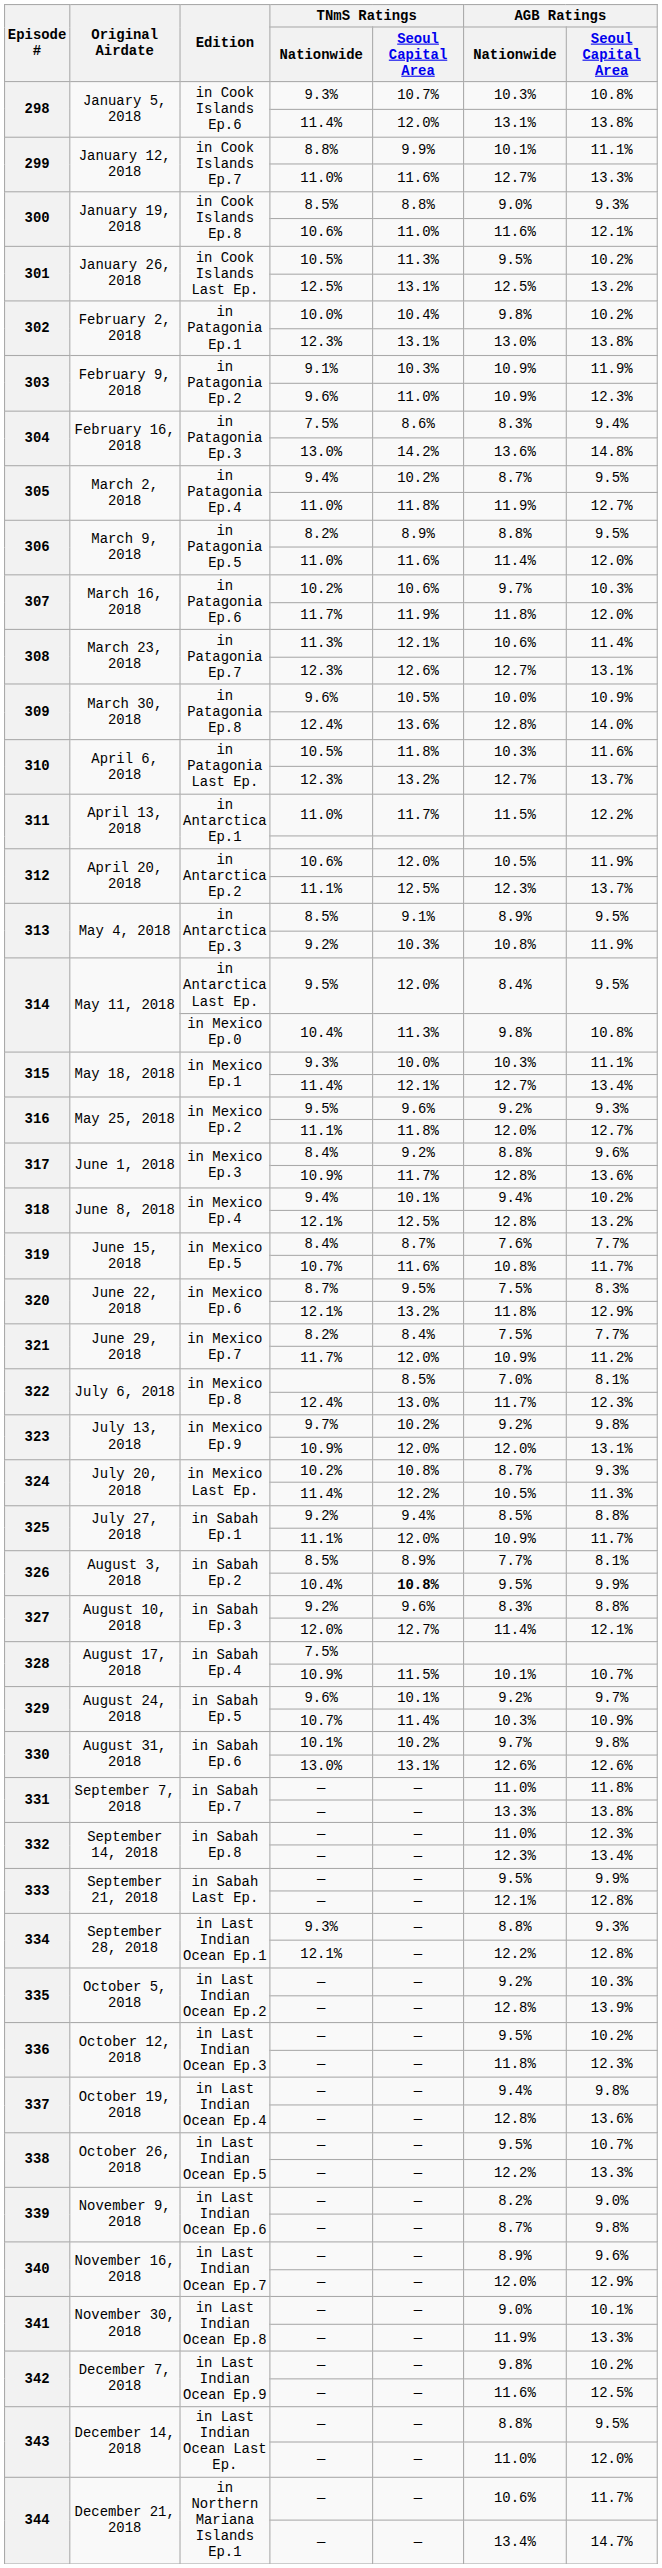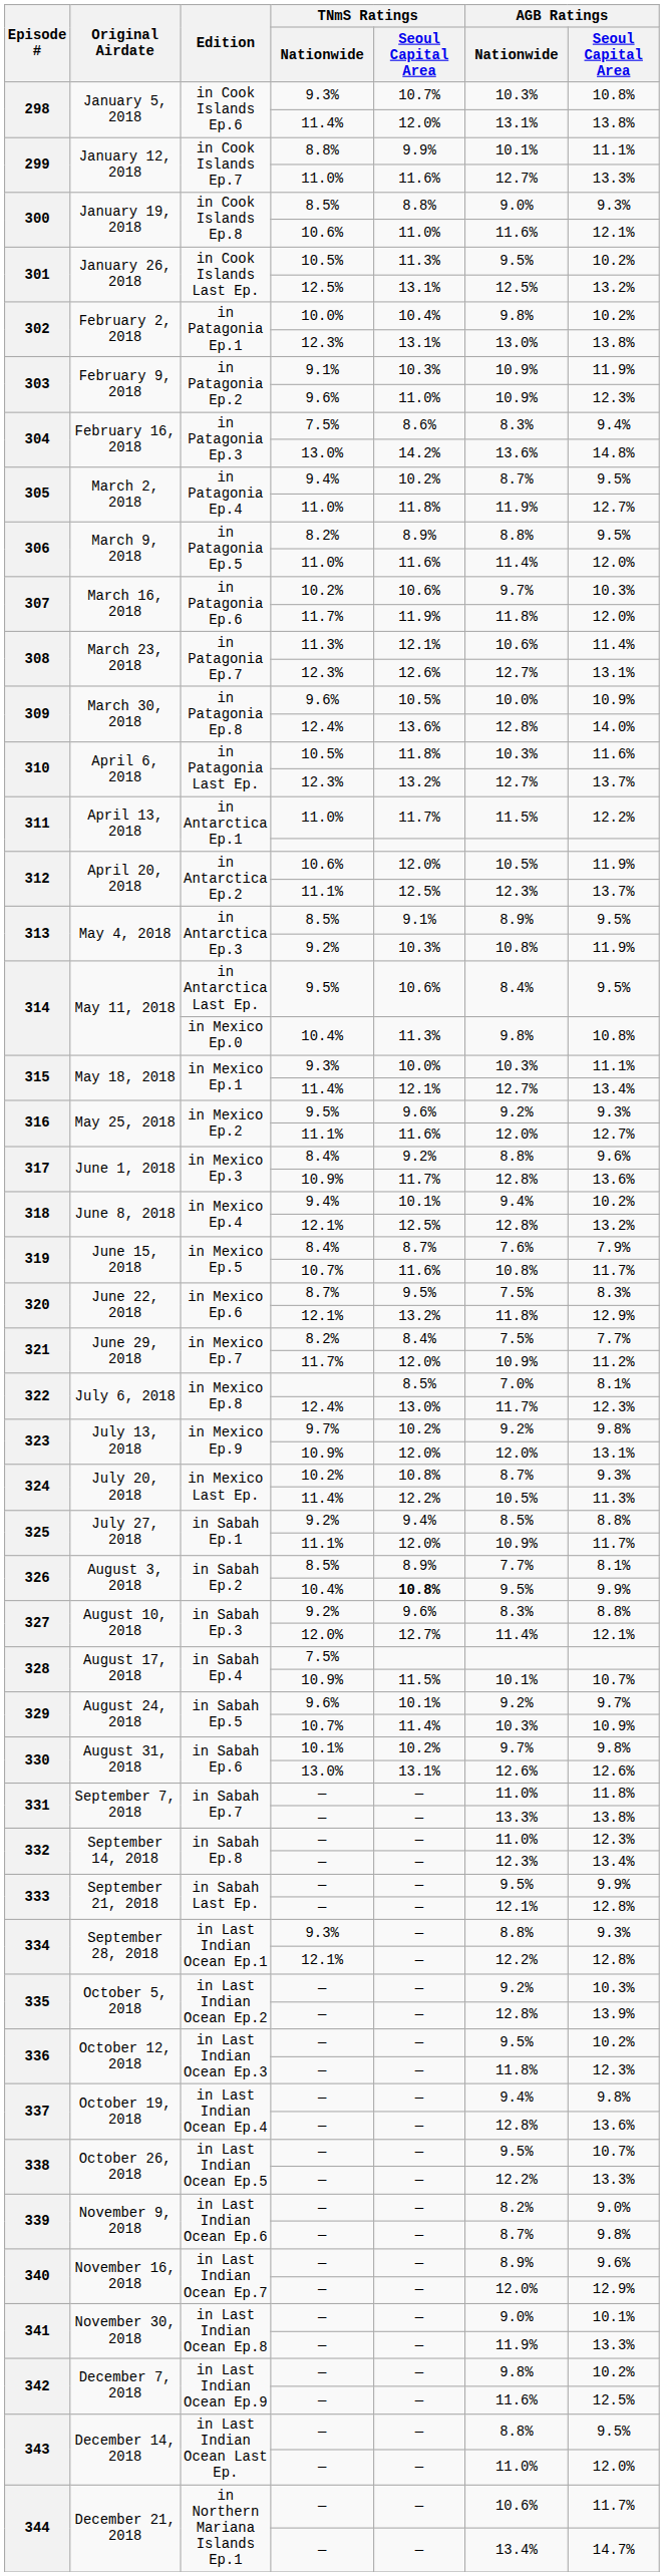 <table class="wikitable sortable" style="text-align:center;">
 <tr>
 <th rowspan="2" width=40>Episode #</th>
 <th rowspan="2" width=120>Original Airdate</th>
 <th rowspan="2">Edition</th>
 <th colspan="2">TNmS Ratings</th>
 <th colspan="2">AGB Ratings</th>
 </tr>
 <tr>
 <th width=100>Nationwide</th>
 <th width=100><a href='#'>Seoul Capital Area</a></th>
 <th width=100>Nationwide</th>
 <th width=100><a href='#'>Seoul Capital Area</a></th>
 </tr>
 <tr>
 <th rowspan=2>298</th>
 <td rowspan=2>January 5, 2018</td>
 <td rowspan=2>in Cook Islands Ep.6</td>
 <td>9.3%</td>
 <td>10.7%</td>
 <td>10.3%</td>
 <td>10.8%</td>
 </tr>
 <tr>
 <td>11.4%</td>
 <td>12.0%</td>
 <td>13.1%</td>
 <td>13.8%</td>
 </tr>
 <tr>
 <th rowspan=2>299</th>
 <td rowspan=2>January 12, 2018</td>
 <td rowspan=2>in Cook Islands Ep.7</td>
 <td>8.8%</td>
 <td>9.9%</td>
 <td>10.1%</td>
 <td>11.1%</td>
 </tr>
 <tr>
 <td>11.0%</td>
 <td>11.6%</td>
 <td>12.7%</td>
 <td>13.3%</td>
 </tr>
 <tr>
 <th rowspan=2>300</th>
 <td rowspan=2>January 19, 2018</td>
 <td rowspan=2>in Cook Islands Ep.8</td>
 <td>8.5%</td>
 <td>8.8%</td>
 <td>9.0%</td>
 <td>9.3%</td>
 </tr>
 <tr>
 <td>10.6%</td>
 <td>11.0%</td>
 <td>11.6%</td>
 <td>12.1%</td>
 </tr>
 <tr>
 <th rowspan=2>301</th>
 <td rowspan=2>January 26, 2018</td>
 <td rowspan=2>in Cook Islands Last Ep.</td>
 <td>10.5%</td>
 <td>11.3%</td>
 <td>9.5%</td>
 <td>10.2%</td>
 </tr>
 <tr>
 <td>12.5%</td>
 <td>13.1%</td>
 <td>12.5%</td>
 <td>13.2%</td>
 </tr>
 <tr>
 <th rowspan=2>302</th>
 <td rowspan=2>February 2, 2018</td>
 <td rowspan=2>in Patagonia Ep.1</td>
 <td>10.0%</td>
 <td>10.4%</td>
 <td>9.8%</td>
 <td>10.2%</td>
 </tr>
 <tr>
 <td>12.3%</td>
 <td>13.1%</td>
 <td>13.0%</td>
 <td>13.8%</td>
 </tr>
 <tr>
 <th rowspan=2>303</th>
 <td rowspan=2>February 9, 2018</td>
 <td rowspan=2>in Patagonia Ep.2</td>
 <td>9.1%</td>
 <td>10.3%</td>
 <td>10.9%</td>
 <td>11.9%</td>
 </tr>
 <tr>
 <td>9.6%</td>
 <td>11.0%</td>
 <td>10.9%</td>
 <td>12.3%</td>
 </tr>
 <tr>
 <th rowspan=2>304</th>
 <td rowspan=2>February 16, 2018</td>
 <td rowspan=2>in Patagonia Ep.3</td>
 <td>7.5%</td>
 <td>8.6%</td>
 <td>8.3%</td>
 <td>9.4%</td>
 </tr>
 <tr>
 <td>13.0%</td>
 <td>14.2%</td>
 <td>13.6%</td>
 <td>14.8%</td>
 </tr>
 <tr>
 <th rowspan=2>305</th>
 <td rowspan=2>March 2, 2018</td>
 <td rowspan=2>in Patagonia Ep.4</td>
 <td>9.4%</td>
 <td>10.2%</td>
 <td>8.7%</td>
 <td>9.5%</td>
 </tr>
 <tr>
 <td>11.0%</td>
 <td>11.8%</td>
 <td>11.9%</td>
 <td>12.7%</td>
 </tr>
 <tr>
 <th rowspan=2>306</th>
 <td rowspan=2>March 9, 2018</td>
 <td rowspan=2>in Patagonia Ep.5</td>
 <td>8.2%</td>
 <td>8.9%</td>
 <td>8.8%</td>
 <td>9.5%</td>
 </tr>
 <tr>
 <td>11.0%</td>
 <td>11.6%</td>
 <td>11.4%</td>
 <td>12.0%</td>
 </tr>
 <tr>
 <th rowspan=2>307</th>
 <td rowspan=2>March 16, 2018</td>
 <td rowspan=2>in Patagonia Ep.6</td>
 <td>10.2%</td>
 <td>10.6%</td>
 <td>9.7%</td>
 <td>10.3%</td>
 </tr>
 <tr>
 <td>11.7%</td>
 <td>11.9%</td>
 <td>11.8%</td>
 <td>12.0%</td>
 </tr>
 <tr>
 <th rowspan=2>308</th>
 <td rowspan=2>March 23, 2018</td>
 <td rowspan=2>in Patagonia Ep.7</td>
 <td>11.3%</td>
 <td>12.1%</td>
 <td>10.6%</td>
 <td>11.4%</td>
 </tr>
 <tr>
 <td>12.3%</td>
 <td>12.6%</td>
 <td>12.7%</td>
 <td>13.1%</td>
 </tr>
 <tr>
 <th rowspan=2>309</th>
 <td rowspan=2>March 30, 2018</td>
 <td rowspan=2>in Patagonia Ep.8</td>
 <td>9.6%</td>
 <td>10.5%</td>
 <td>10.0%</td>
 <td>10.9%</td>
 </tr>
 <tr>
 <td>12.4%</td>
 <td>13.6%</td>
 <td>12.8%</td>
 <td>14.0%</td>
 </tr>
 <tr>
 <th rowspan=2>310</th>
 <td rowspan=2>April 6, 2018</td>
 <td rowspan=2>in Patagonia Last Ep.</td>
 <td>10.5%</td>
 <td>11.8%</td>
 <td>10.3%</td>
 <td>11.6%</td>
 </tr>
 <tr>
 <td>12.3%</td>
 <td>13.2%</td>
 <td>12.7%</td>
 <td>13.7%</td>
 </tr>
 <tr>
 <th rowspan=2>311</th>
 <td rowspan=2>April 13, 2018</td>
 <td rowspan=2>in Antarctica Ep.1</td>
 <td>11.0%</td>
 <td>11.7%</td>
 <td>11.5%</td>
 <td>12.2%</td>
 </tr>
 <tr>
 <td></td>
 <td></td>
 <td></td>
 <td></td>
 </tr>
 <tr>
 <th rowspan=2>312</th>
 <td rowspan=2>April 20, 2018</td>
 <td rowspan=2>in Antarctica Ep.2</td>
 <td>10.6%</td>
 <td>12.0%</td>
 <td>10.5%</td>
 <td>11.9%</td>
 </tr>
 <tr>
 <td>11.1%</td>
 <td>12.5%</td>
 <td>12.3%</td>
 <td>13.7%</td>
 </tr>
 <tr>
 <th rowspan=2>313</th>
 <td rowspan=2>May 4, 2018</td>
 <td rowspan=2>in Antarctica Ep.3</td>
 <td>8.5%</td>
 <td>9.1%</td>
 <td>8.9%</td>
 <td>9.5%</td>
 </tr>
 <tr>
 <td>9.2%</td>
 <td>10.3%</td>
 <td>10.8%</td>
 <td>11.9%</td>
 </tr>
 <tr>
 <th rowspan=2>314</th>
 <td rowspan=2>May 11, 2018</td>
 <td>in Antarctica Last Ep.</td>
 <td>9.5%</td>
-<td>12.0%</td>
+<td>10.6%</td>
 <td>8.4%</td>
 <td>9.5%</td>
 </tr>
 <tr>
 <td>in Mexico Ep.0</td>
 <td>10.4%</td>
 <td>11.3%</td>
 <td>9.8%</td>
 <td>10.8%</td>
 </tr>
 <tr>
 <th rowspan=2>315</th>
 <td rowspan=2>May 18, 2018</td>
 <td rowspan=2>in Mexico Ep.1</td>
 <td>9.3%</td>
 <td>10.0%</td>
 <td>10.3%</td>
 <td>11.1%</td>
 </tr>
 <tr>
 <td>11.4%</td>
 <td>12.1%</td>
 <td>12.7%</td>
 <td>13.4%</td>
 </tr>
 <tr>
 <th rowspan=2>316</th>
 <td rowspan=2>May 25, 2018</td>
 <td rowspan=2>in Mexico Ep.2</td>
 <td>9.5%</td>
 <td>9.6%</td>
 <td>9.2%</td>
 <td>9.3%</td>
 </tr>
 <tr>
 <td>11.1%</td>
-<td>11.8%</td>
+<td>11.6%</td>
 <td>12.0%</td>
 <td>12.7%</td>
 </tr>
 <tr>
 <th rowspan=2>317</th>
 <td rowspan=2>June 1, 2018</td>
 <td rowspan=2>in Mexico Ep.3</td>
 <td>8.4%</td>
 <td>9.2%</td>
 <td>8.8%</td>
 <td>9.6%</td>
 </tr>
 <tr>
 <td>10.9%</td>
 <td>11.7%</td>
 <td>12.8%</td>
 <td>13.6%</td>
 </tr>
 <tr>
 <th rowspan=2>318</th>
 <td rowspan=2>June 8, 2018</td>
 <td rowspan=2>in Mexico Ep.4</td>
 <td>9.4%</td>
 <td>10.1%</td>
 <td>9.4%</td>
 <td>10.2%</td>
 </tr>
 <tr>
 <td>12.1%</td>
 <td>12.5%</td>
 <td>12.8%</td>
 <td>13.2%</td>
 </tr>
 <tr>
 <th rowspan=2>319</th>
 <td rowspan=2>June 15, 2018</td>
 <td rowspan=2>in Mexico Ep.5</td>
 <td>8.4%</td>
 <td>8.7%</td>
 <td>7.6%</td>
-<td>7.7%</td>
+<td>7.9%</td>
 </tr>
 <tr>
 <td>10.7%</td>
 <td>11.6%</td>
 <td>10.8%</td>
 <td>11.7%</td>
 </tr>
 <tr>
 <th rowspan=2>320</th>
 <td rowspan=2>June 22, 2018</td>
 <td rowspan=2>in Mexico Ep.6</td>
 <td>8.7%</td>
 <td>9.5%</td>
 <td>7.5%</td>
 <td>8.3%</td>
 </tr>
 <tr>
 <td>12.1%</td>
 <td>13.2%</td>
 <td>11.8%</td>
 <td>12.9%</td>
 </tr>
 <tr>
 <th rowspan=2>321</th>
 <td rowspan=2>June 29, 2018</td>
 <td rowspan=2>in Mexico Ep.7</td>
 <td>8.2%</td>
 <td>8.4%</td>
 <td>7.5%</td>
 <td>7.7%</td>
 </tr>
 <tr>
 <td>11.7%</td>
 <td>12.0%</td>
 <td>10.9%</td>
 <td>11.2%</td>
 </tr>
 <tr>
 <th rowspan=2>322</th>
 <td rowspan=2>July 6, 2018</td>
 <td rowspan=2>in Mexico Ep.8</td>
 <td></td>
 <td>8.5%</td>
 <td>7.0%</td>
 <td>8.1%</td>
 </tr>
 <tr>
 <td>12.4%</td>
 <td>13.0%</td>
 <td>11.7%</td>
 <td>12.3%</td>
 </tr>
 <tr>
 <th rowspan=2>323</th>
 <td rowspan=2>July 13, 2018</td>
 <td rowspan=2>in Mexico Ep.9</td>
 <td>9.7%</td>
 <td>10.2%</td>
 <td>9.2%</td>
 <td>9.8%</td>
 </tr>
 <tr>
 <td>10.9%</td>
 <td>12.0%</td>
 <td>12.0%</td>
 <td>13.1%</td>
 </tr>
 <tr>
 <th rowspan=2>324</th>
 <td rowspan=2>July 20, 2018</td>
 <td rowspan=2>in Mexico Last Ep.</td>
 <td>10.2%</td>
 <td>10.8%</td>
 <td>8.7%</td>
 <td>9.3%</td>
 </tr>
 <tr>
 <td>11.4%</td>
 <td>12.2%</td>
 <td>10.5%</td>
 <td>11.3%</td>
 </tr>
 <tr>
 <th rowspan=2>325</th>
 <td rowspan=2>July 27, 2018</td>
 <td rowspan=2>in Sabah Ep.1</td>
 <td>9.2%</td>
 <td>9.4%</td>
 <td>8.5%</td>
 <td>8.8%</td>
 </tr>
 <tr>
 <td>11.1%</td>
 <td>12.0%</td>
 <td>10.9%</td>
 <td>11.7%</td>
 </tr>
 <tr>
 <th rowspan=2>326</th>
 <td rowspan=2>August 3, 2018</td>
 <td rowspan=2>in Sabah Ep.2</td>
 <td>8.5%</td>
 <td>8.9%</td>
 <td>7.7%</td>
 <td>8.1%</td>
 </tr>
 <tr>
 <td>10.4%</td>
 <td><strong>10.8%</strong></td>
 <td>9.5%</td>
 <td>9.9%</td>
 </tr>
 <tr>
 <th rowspan=2>327</th>
 <td rowspan=2>August 10, 2018</td>
 <td rowspan=2>in Sabah Ep.3</td>
 <td>9.2%</td>
 <td>9.6%</td>
 <td>8.3%</td>
 <td>8.8%</td>
 </tr>
 <tr>
 <td>12.0%</td>
 <td>12.7%</td>
 <td>11.4%</td>
 <td>12.1%</td>
 </tr>
 <tr>
 <th rowspan=2>328</th>
 <td rowspan=2>August 17, 2018</td>
 <td rowspan=2>in Sabah Ep.4</td>
 <td>7.5%</td>
 <td></td>
 <td></td>
 <td></td>
 </tr>
 <tr>
 <td>10.9%</td>
 <td>11.5%</td>
 <td>10.1%</td>
 <td>10.7%</td>
 </tr>
 <tr>
 <th rowspan=2>329</th>
 <td rowspan=2>August 24, 2018</td>
 <td rowspan=2>in Sabah Ep.5</td>
 <td>9.6%</td>
 <td>10.1%</td>
 <td>9.2%</td>
 <td>9.7%</td>
 </tr>
 <tr>
 <td>10.7%</td>
 <td>11.4%</td>
 <td>10.3%</td>
 <td>10.9%</td>
 </tr>
 <tr>
 <th rowspan=2>330</th>
 <td rowspan=2>August 31, 2018</td>
 <td rowspan=2>in Sabah Ep.6</td>
 <td>10.1%</td>
 <td>10.2%</td>
 <td>9.7%</td>
 <td>9.8%</td>
 </tr>
 <tr>
 <td>13.0%</td>
 <td>13.1%</td>
 <td>12.6%</td>
 <td>12.6%</td>
 </tr>
 <tr>
 <th rowspan=2>331</th>
 <td rowspan=2>September 7, 2018</td>
 <td rowspan=2>in Sabah Ep.7</td>
 <td>—</td>
 <td>—</td>
 <td>11.0%</td>
 <td>11.8%</td>
 </tr>
 <tr>
 <td>—</td>
 <td>—</td>
 <td>13.3%</td>
 <td>13.8%</td>
 </tr>
 <tr>
 <th rowspan=2>332</th>
 <td rowspan=2>September 14, 2018</td>
 <td rowspan=2>in Sabah Ep.8</td>
 <td>—</td>
 <td>—</td>
 <td>11.0%</td>
 <td>12.3%</td>
 </tr>
 <tr>
 <td>—</td>
 <td>—</td>
 <td>12.3%</td>
 <td>13.4%</td>
 </tr>
 <tr>
 <th rowspan=2>333</th>
 <td rowspan=2>September 21, 2018</td>
 <td rowspan=2>in Sabah Last Ep.</td>
 <td>—</td>
 <td>—</td>
 <td>9.5%</td>
 <td>9.9%</td>
 </tr>
 <tr>
 <td>—</td>
 <td>—</td>
 <td>12.1%</td>
 <td>12.8%</td>
 </tr>
 <tr>
 <th rowspan=2>334</th>
 <td rowspan=2>September 28, 2018</td>
 <td rowspan=2>in Last Indian Ocean Ep.1</td>
 <td>9.3%</td>
 <td>—</td>
 <td>8.8%</td>
 <td>9.3%</td>
 </tr>
 <tr>
 <td>12.1%</td>
 <td>—</td>
 <td>12.2%</td>
 <td>12.8%</td>
 </tr>
 <tr>
 <th rowspan=2>335</th>
 <td rowspan=2>October 5, 2018</td>
 <td rowspan=2>in Last Indian Ocean Ep.2</td>
 <td>—</td>
 <td>—</td>
 <td>9.2%</td>
 <td>10.3%</td>
 </tr>
 <tr>
 <td>—</td>
 <td>—</td>
 <td>12.8%</td>
 <td>13.9%</td>
 </tr>
 <tr>
 <th rowspan=2>336</th>
 <td rowspan=2>October 12, 2018</td>
 <td rowspan=2>in Last Indian Ocean Ep.3</td>
 <td>—</td>
 <td>—</td>
 <td>9.5%</td>
 <td>10.2%</td>
 </tr>
 <tr>
 <td>—</td>
 <td>—</td>
 <td>11.8%</td>
 <td>12.3%</td>
 </tr>
 <tr>
 <th rowspan=2>337</th>
 <td rowspan=2>October 19, 2018</td>
 <td rowspan=2>in Last Indian Ocean Ep.4</td>
 <td>—</td>
 <td>—</td>
 <td>9.4%</td>
 <td>9.8%</td>
 </tr>
 <tr>
 <td>—</td>
 <td>—</td>
 <td>12.8%</td>
 <td>13.6%</td>
 </tr>
 <tr>
 <th rowspan=2>338</th>
 <td rowspan=2>October 26, 2018</td>
 <td rowspan=2>in Last Indian Ocean Ep.5</td>
 <td>—</td>
 <td>—</td>
 <td>9.5%</td>
 <td>10.7%</td>
 </tr>
 <tr>
 <td>—</td>
 <td>—</td>
 <td>12.2%</td>
 <td>13.3%</td>
 </tr>
 <tr>
 <th rowspan=2>339</th>
 <td rowspan=2>November 9, 2018</td>
 <td rowspan=2>in Last Indian Ocean Ep.6</td>
 <td>—</td>
 <td>—</td>
 <td>8.2%</td>
 <td>9.0%</td>
 </tr>
 <tr>
 <td>—</td>
 <td>—</td>
 <td>8.7%</td>
 <td>9.8%</td>
 </tr>
 <tr>
 <th rowspan=2>340</th>
 <td rowspan=2>November 16, 2018</td>
 <td rowspan=2>in Last Indian Ocean Ep.7</td>
 <td>—</td>
 <td>—</td>
 <td>8.9%</td>
 <td>9.6%</td>
 </tr>
 <tr>
 <td>—</td>
 <td>—</td>
 <td>12.0%</td>
 <td>12.9%</td>
 </tr>
 <tr>
 <th rowspan=2>341</th>
 <td rowspan=2>November 30, 2018</td>
 <td rowspan=2>in Last Indian Ocean Ep.8</td>
 <td>—</td>
 <td>—</td>
 <td>9.0%</td>
 <td>10.1%</td>
 </tr>
 <tr>
 <td>—</td>
 <td>—</td>
 <td>11.9%</td>
 <td>13.3%</td>
 </tr>
 <tr>
 <th rowspan=2>342</th>
 <td rowspan=2>December 7, 2018</td>
 <td rowspan=2>in Last Indian Ocean Ep.9</td>
 <td>—</td>
 <td>—</td>
 <td>9.8%</td>
 <td>10.2%</td>
 </tr>
 <tr>
 <td>—</td>
 <td>—</td>
 <td>11.6%</td>
 <td>12.5%</td>
 </tr>
 <tr>
 <th rowspan=2>343</th>
 <td rowspan=2>December 14, 2018</td>
 <td rowspan=2>in Last Indian Ocean Last Ep.</td>
 <td>—</td>
 <td>—</td>
 <td>8.8%</td>
 <td>9.5%</td>
 </tr>
 <tr>
 <td>—</td>
 <td>—</td>
 <td>11.0%</td>
 <td>12.0%</td>
 </tr>
 <tr>
 <th rowspan=2>344</th>
 <td rowspan=2>December 21, 2018</td>
 <td rowspan=2>in Northern Mariana Islands Ep.1</td>
 <td>—</td>
 <td>—</td>
 <td>10.6%</td>
 <td>11.7%</td>
 </tr>
 <tr>
 <td>—</td>
 <td>—</td>
 <td>13.4%</td>
 <td>14.7%</td>
 </tr>
 </table>
